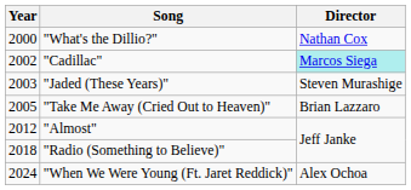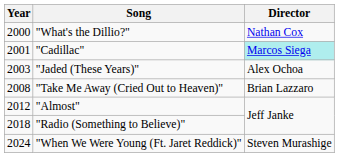 <table class="wikitable">
 <tr>
 <th>Year</th>
 <th>Song</th>
 <th>Director</th>
 </tr>
 <tr>
 <td>2000</td>
 <td>"What's the Dillio?"</td>
 <td><a href='#'>Nathan Cox</a></td>
 </tr>
 <tr>
-<td>2002</td>
+<td>2001</td>
 <td>"Cadillac"</td>
 <td style="background: paleturquoise;"><a href='#'>Marcos Siega</a></td>
 </tr>
 <tr>
 <td>2003</td>
 <td>"Jaded (These Years)"</td>
-<td>Steven Murashige</td>
+<td>Alex Ochoa</td>
 </tr>
 <tr>
-<td>2005</td>
+<td>2008</td>
 <td>"Take Me Away (Cried Out to Heaven)"</td>
 <td>Brian Lazzaro</td>
 </tr>
 <tr>
 <td>2012</td>
 <td>"Almost"</td>
 <td rowspan="2">Jeff Janke</td>
 </tr>
 <tr>
 <td>2018</td>
 <td>"Radio (Something to Believe)"</td>
 </tr>
 <tr>
 <td>2024</td>
 <td>"When We Were Young (Ft. Jaret Reddick)"</td>
-<td>Alex Ochoa</td>
+<td>Steven Murashige</td>
 </tr>
 </table>
